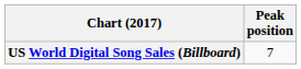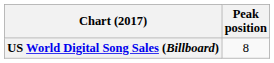 <table class="wikitable plainrowheaders" style="text-align:center">
 <tr>
 <th scope="col">Chart (2017)</th>
 <th scope="col">Peak<br>position</th>
 </tr>
 <tr>
 <th scope="row">US <a href='#'>World Digital Song Sales</a> (<em>Billboard</em>)</th>
-<td>7</td>
+<td>8</td>
 </tr>
 </table>
